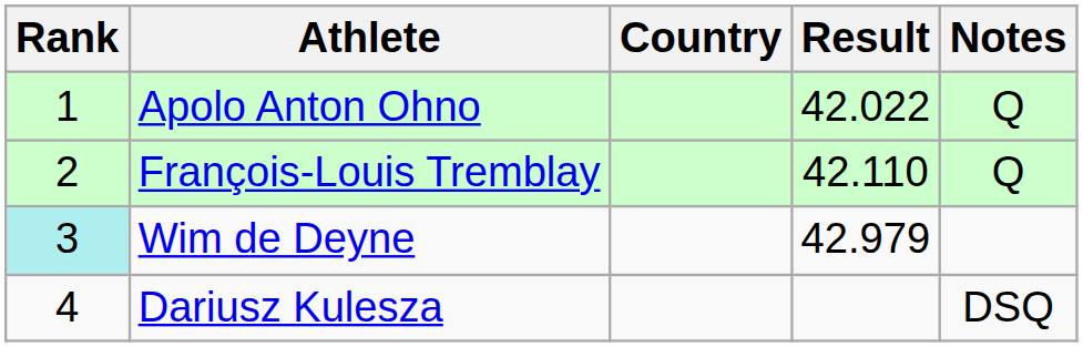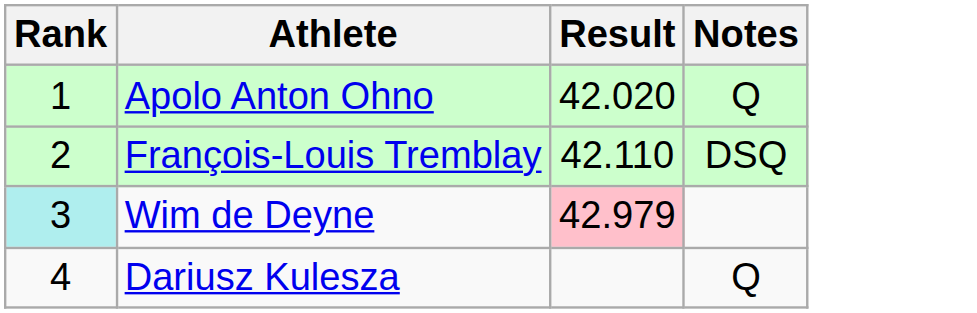 <table class="wikitable sortable" style="text-align:center">
 <tr>
 <th>Rank</th>
 <th>Athlete</th>
-<th>Country</th>
 <th>Result</th>
 <th>Notes</th>
 </tr>
 <tr bgcolor=ccffcc>
 <td>1</td>
 <td align=left><a href='#'>Apolo Anton Ohno</a></td>
-<td></td>
-<td>42.022</td>
+<td>42.020</td>
 <td>Q</td>
 </tr>
 <tr bgcolor=ccffcc>
 <td>2</td>
 <td align=left><a href='#'>François-Louis Tremblay</a></td>
-<td></td>
 <td>42.110</td>
-<td>Q</td>
+<td>DSQ</td>
 </tr>
 <tr>
 <td style="background: paleturquoise;">3</td>
 <td align=left><a href='#'>Wim de Deyne</a></td>
-<td></td>
-<td>42.979</td>
+<td style="background: pink;">42.979</td>
 <td></td>
 </tr>
 <tr>
 <td>4</td>
 <td align=left><a href='#'>Dariusz Kulesza</a></td>
 <td></td>
-<td></td>
-<td>DSQ</td>
+<td>Q</td>
 </tr>
 </table>
